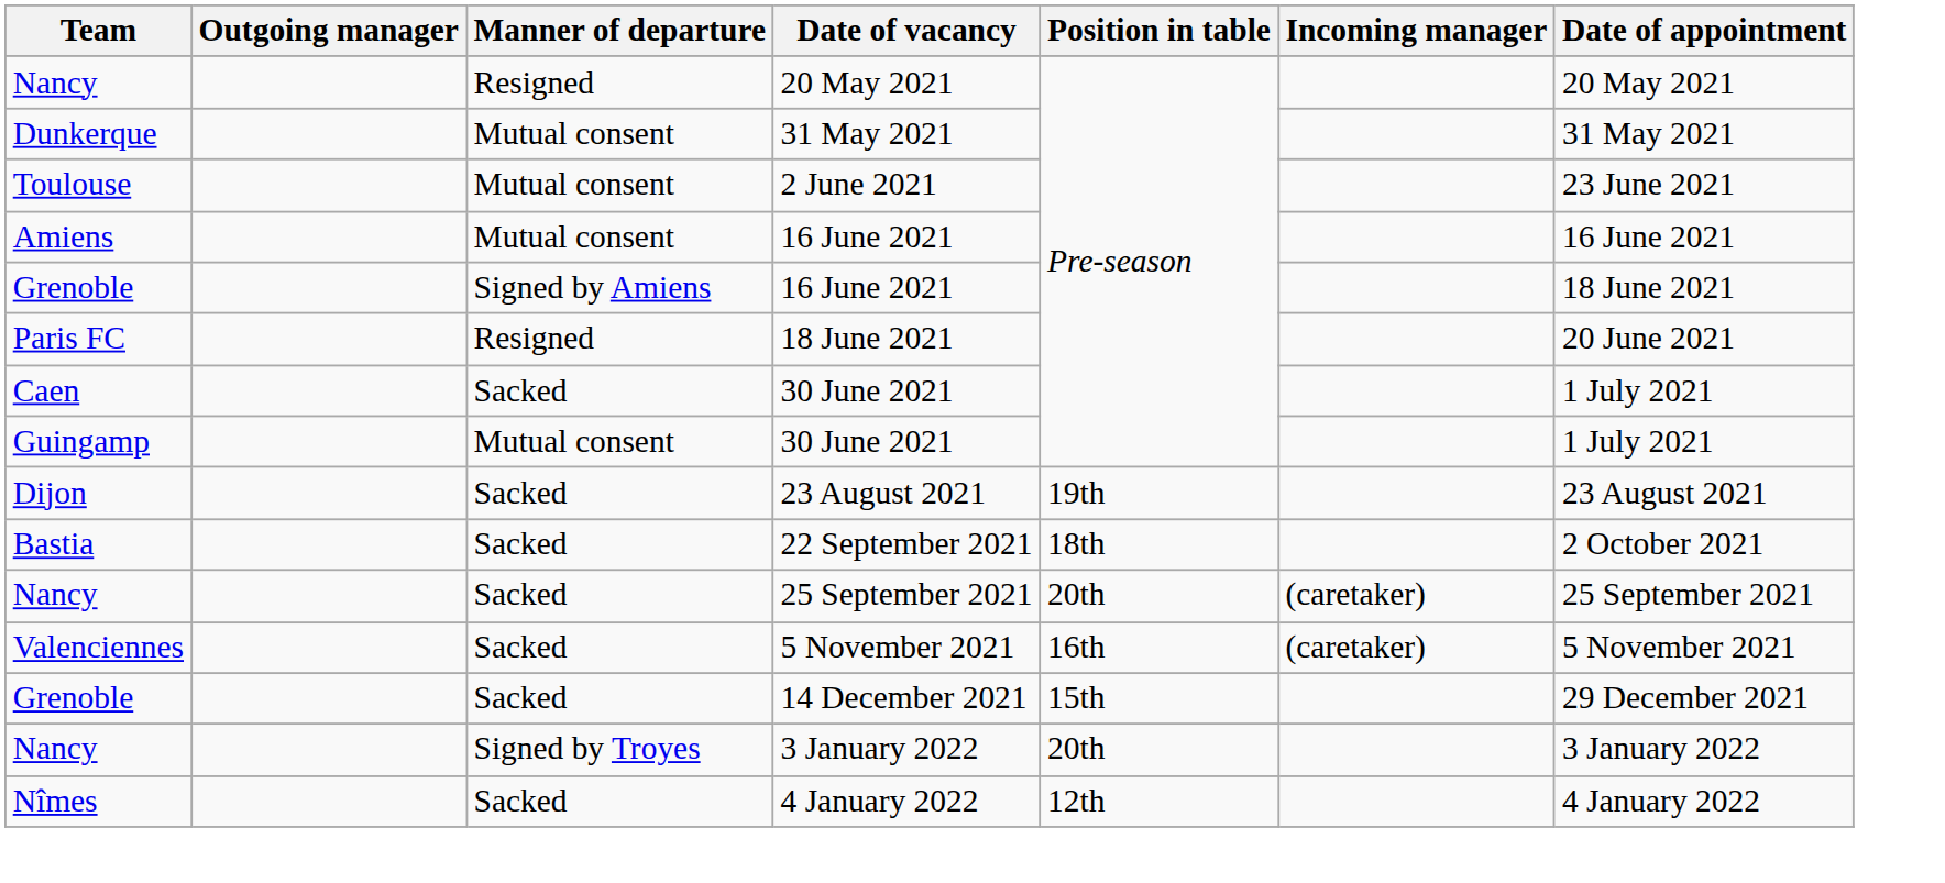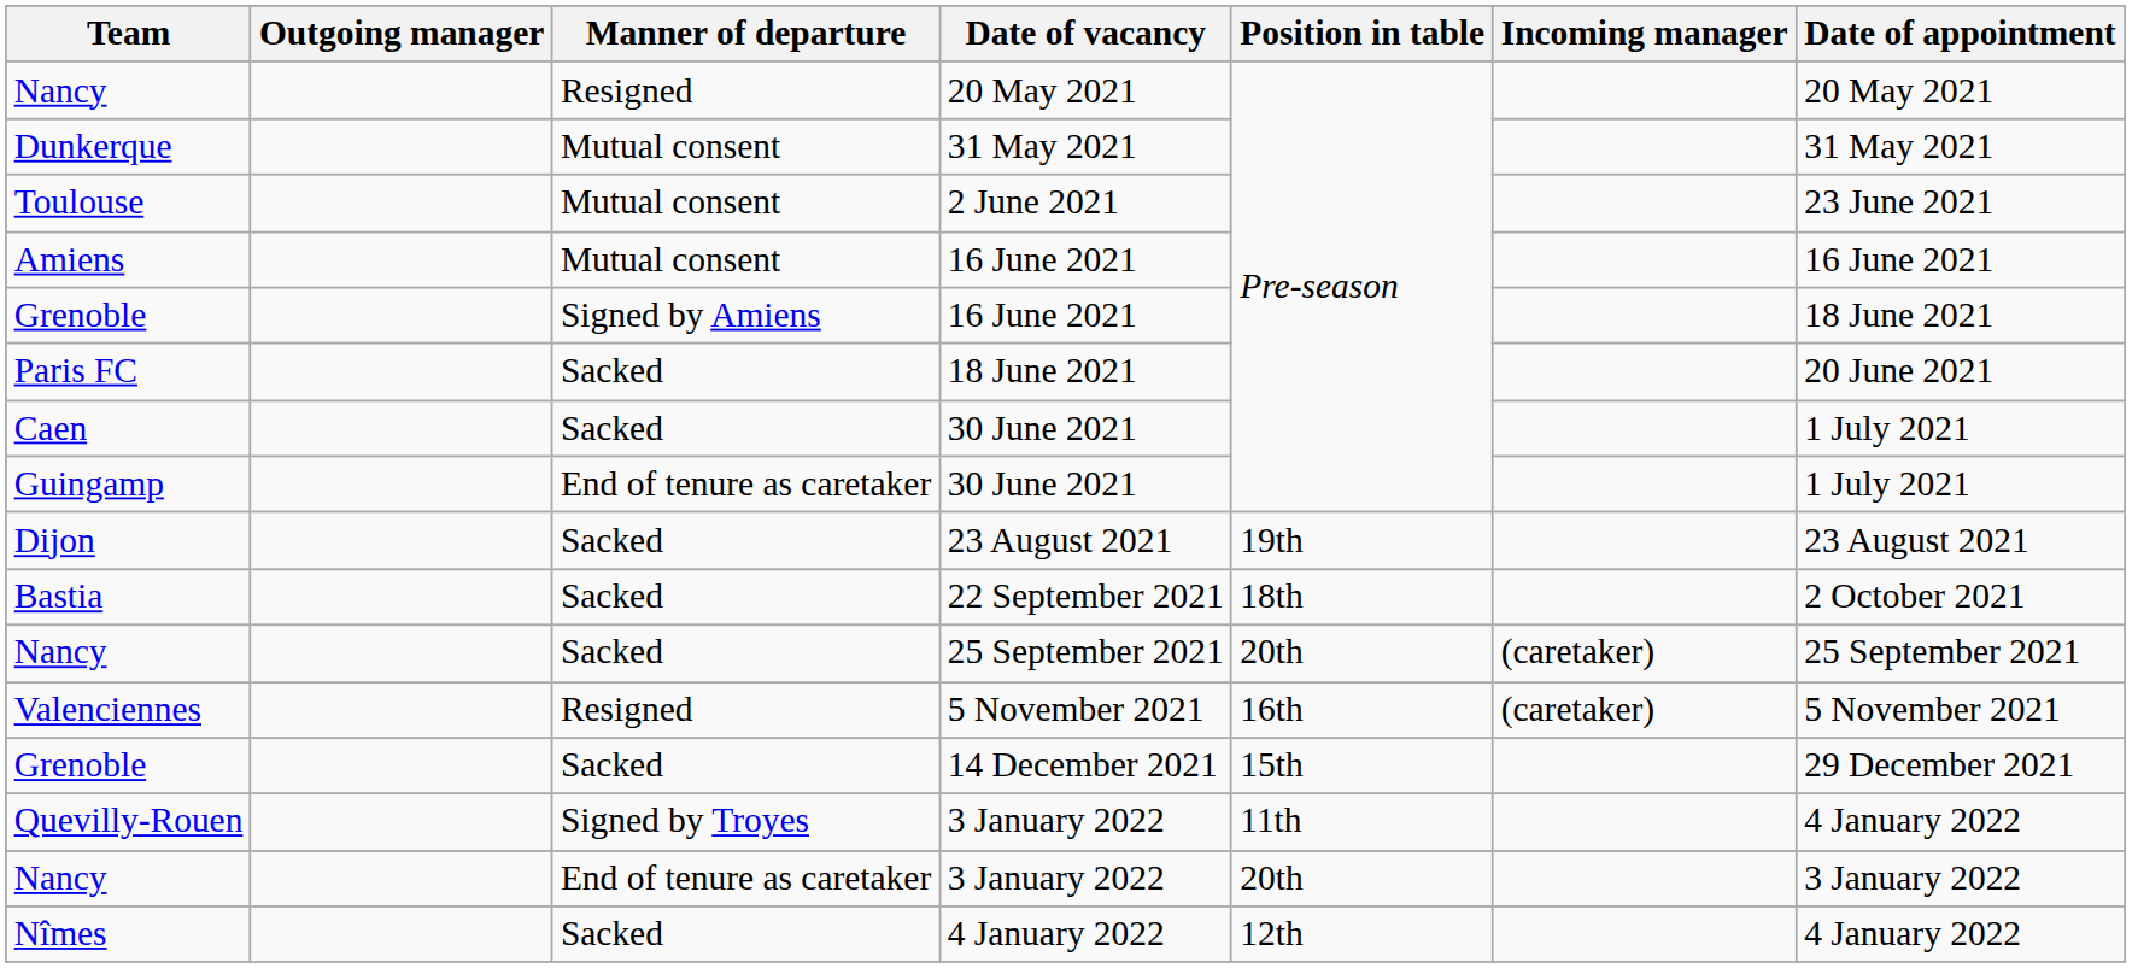 <table class="wikitable sortable">
 <tr>
 <th>Team</th>
 <th>Outgoing manager</th>
 <th>Manner of departure</th>
 <th>Date of vacancy</th>
 <th>Position in table</th>
 <th>Incoming manager</th>
 <th>Date of appointment</th>
 </tr>
 <tr>
 <td><a href='#'>Nancy</a></td>
 <td> </td>
 <td>Resigned</td>
 <td>20 May 2021</td>
 <td rowspan=8><em>Pre-season</em></td>
 <td> </td>
 <td>20 May 2021</td>
 </tr>
 <tr>
 <td><a href='#'>Dunkerque</a></td>
 <td> </td>
 <td>Mutual consent</td>
 <td>31 May 2021</td>
 <td> </td>
 <td>31 May 2021</td>
 </tr>
 <tr>
 <td><a href='#'>Toulouse</a></td>
 <td> </td>
 <td>Mutual consent</td>
 <td>2 June 2021</td>
 <td> </td>
 <td>23 June 2021</td>
 </tr>
 <tr>
 <td><a href='#'>Amiens</a></td>
 <td> </td>
 <td>Mutual consent</td>
 <td>16 June 2021</td>
 <td> </td>
 <td>16 June 2021</td>
 </tr>
 <tr>
 <td><a href='#'>Grenoble</a></td>
 <td> </td>
 <td>Signed by <a href='#'>Amiens</a></td>
 <td>16 June 2021</td>
 <td> </td>
 <td>18 June 2021</td>
 </tr>
 <tr>
 <td><a href='#'>Paris FC</a></td>
 <td> </td>
-<td>Resigned</td>
+<td>Sacked</td>
 <td>18 June 2021</td>
 <td> </td>
 <td>20 June 2021</td>
 </tr>
 <tr>
 <td><a href='#'>Caen</a></td>
 <td> </td>
 <td>Sacked</td>
 <td>30 June 2021</td>
 <td> </td>
 <td>1 July 2021</td>
 </tr>
 <tr>
 <td><a href='#'>Guingamp</a></td>
 <td> </td>
-<td>Mutual consent</td>
+<td>End of tenure as caretaker</td>
 <td>30 June 2021</td>
 <td> </td>
 <td>1 July 2021</td>
 </tr>
 <tr>
 <td><a href='#'>Dijon</a></td>
 <td> </td>
 <td>Sacked</td>
 <td>23 August 2021</td>
 <td>19th</td>
 <td> </td>
 <td>23 August 2021</td>
 </tr>
 <tr>
 <td><a href='#'>Bastia</a></td>
 <td> </td>
 <td>Sacked</td>
 <td>22 September 2021</td>
 <td>18th</td>
 <td> </td>
 <td>2 October 2021</td>
 </tr>
 <tr>
 <td><a href='#'>Nancy</a></td>
 <td> </td>
 <td>Sacked</td>
 <td>25 September 2021</td>
 <td>20th</td>
 <td>  (caretaker)</td>
 <td>25 September 2021</td>
 </tr>
 <tr>
 <td><a href='#'>Valenciennes</a></td>
 <td> </td>
-<td>Sacked</td>
+<td>Resigned</td>
 <td>5 November 2021</td>
 <td>16th</td>
 <td>  (caretaker)</td>
 <td>5 November 2021</td>
 </tr>
 <tr>
 <td><a href='#'>Grenoble</a></td>
 <td> </td>
 <td>Sacked</td>
 <td>14 December 2021</td>
 <td>15th</td>
 <td> </td>
 <td>29 December 2021</td>
 </tr>
 <tr>
+<td><a href='#'>Quevilly-Rouen</a></td>
+<td> </td>
+<td>Signed by <a href='#'>Troyes</a></td>
+<td>3 January 2022</td>
+<td>11th</td>
+<td> </td>
+<td>4 January 2022</td>
+</tr>
+<tr>
 <td><a href='#'>Nancy</a></td>
 <td> </td>
-<td>Signed by <a href='#'>Troyes</a></td>
+<td>End of tenure as caretaker</td>
 <td>3 January 2022</td>
 <td>20th</td>
 <td> </td>
 <td>3 January 2022</td>
 </tr>
 <tr>
 <td><a href='#'>Nîmes</a></td>
 <td> </td>
 <td>Sacked</td>
 <td>4 January 2022</td>
 <td>12th</td>
 <td> </td>
 <td>4 January 2022</td>
 </tr>
 </table>
